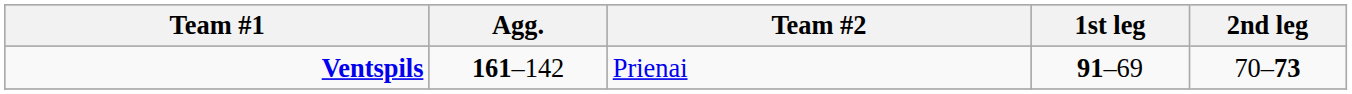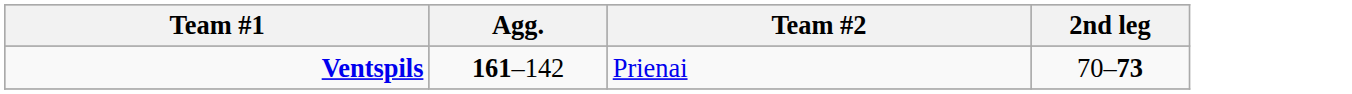 <table class=wikitable style="text-align:center">
 <tr>
 <th width=250>Team #1</th>
 <th width=100>Agg.</th>
 <th width=250>Team #2</th>
-<th width=88>1st leg</th>
 <th width=88>2nd leg</th>
 </tr>
 <tr>
 <td align=right><strong><a href='#'>Ventspils</a></strong> </td>
 <td><strong>161</strong>–142</td>
 <td align=left> <a href='#'>Prienai</a></td>
-<td><strong>91</strong>–69</td>
 <td>70–<strong>73</strong></td>
 </tr>
 </table>
